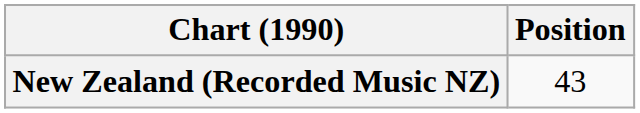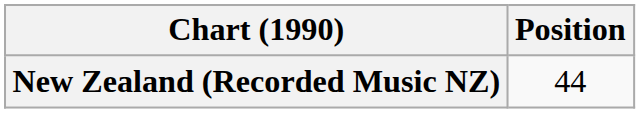 <table class="wikitable plainrowheaders">
 <tr>
 <th>Chart (1990)</th>
 <th>Position</th>
 </tr>
 <tr>
 <th scope="row">New Zealand (Recorded Music NZ)</th>
-<td align="center">43</td>
+<td align="center">44</td>
 </tr>
 </table>
